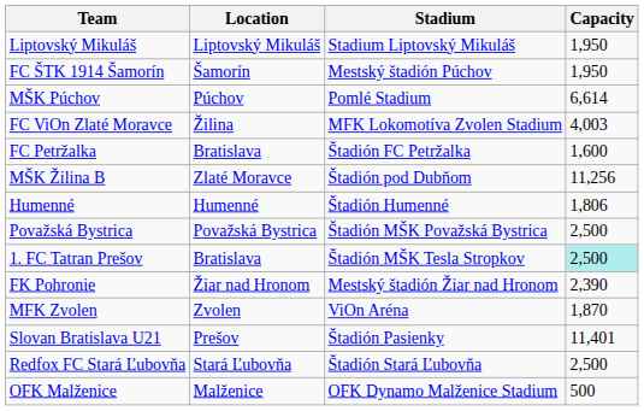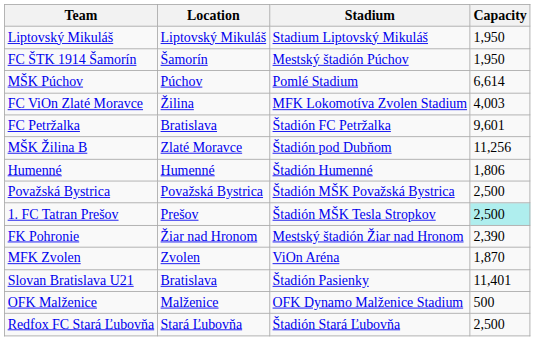 <table class="wikitable sortable" style="text-align:left;">
 <tr>
 <th>Team</th>
 <th>Location</th>
 <th>Stadium</th>
 <th>Capacity</th>
 </tr>
 <tr>
 <td><a href='#'>Liptovský Mikuláš</a></td>
 <td><a href='#'>Liptovský Mikuláš</a></td>
 <td><a href='#'>Stadium Liptovský Mikuláš</a></td>
 <td>1,950</td>
 </tr>
 <tr>
 <td><a href='#'>FC ŠTK 1914 Šamorín</a></td>
 <td><a href='#'>Šamorín</a></td>
 <td><a href='#'>Mestský štadión Púchov</a></td>
 <td>1,950</td>
 </tr>
 <tr>
 <td><a href='#'>MŠK Púchov</a></td>
 <td><a href='#'>Púchov</a></td>
 <td><a href='#'>Pomlé Stadium</a></td>
 <td>6,614</td>
 </tr>
 <tr>
 <td><a href='#'>FC ViOn Zlaté Moravce</a></td>
 <td><a href='#'>Žilina</a></td>
 <td><a href='#'>MFK Lokomotíva Zvolen Stadium</a></td>
 <td>4,003</td>
 </tr>
 <tr>
 <td><a href='#'>FC Petržalka</a></td>
 <td><a href='#'>Bratislava</a></td>
 <td><a href='#'>Štadión FC Petržalka</a></td>
-<td>1,600</td>
+<td>9,601</td>
 </tr>
 <tr>
 <td><a href='#'>MŠK Žilina B</a></td>
 <td><a href='#'>Zlaté Moravce</a></td>
 <td><a href='#'>Štadión pod Dubňom</a></td>
 <td>11,256</td>
 </tr>
 <tr>
 <td><a href='#'>Humenné</a></td>
 <td><a href='#'>Humenné</a></td>
 <td><a href='#'>Štadión Humenné</a></td>
 <td>1,806</td>
 </tr>
 <tr>
 <td><a href='#'>Považská Bystrica</a></td>
 <td><a href='#'>Považská Bystrica</a></td>
 <td><a href='#'>Štadión MŠK Považská Bystrica</a></td>
 <td>2,500</td>
 </tr>
 <tr>
 <td><a href='#'>1. FC Tatran Prešov</a></td>
-<td><a href='#'>Bratislava</a></td>
+<td><a href='#'>Prešov</a></td>
 <td><a href='#'>Štadión MŠK Tesla Stropkov</a></td>
 <td style="background: paleturquoise;">2,500</td>
 </tr>
 <tr>
 <td><a href='#'>FK Pohronie</a></td>
 <td><a href='#'>Žiar nad Hronom</a></td>
 <td><a href='#'>Mestský štadión Žiar nad Hronom</a></td>
 <td>2,390</td>
 </tr>
 <tr>
 <td><a href='#'>MFK Zvolen</a></td>
 <td><a href='#'>Zvolen</a></td>
 <td><a href='#'>ViOn Aréna</a></td>
 <td>1,870</td>
 </tr>
 <tr>
 <td><a href='#'>Slovan Bratislava U21</a></td>
-<td><a href='#'>Prešov</a></td>
+<td><a href='#'>Bratislava</a></td>
 <td><a href='#'>Štadión Pasienky</a></td>
 <td>11,401</td>
+</tr>
+<tr>
+<td><a href='#'>OFK Malženice</a></td>
+<td><a href='#'>Malženice</a></td>
+<td><a href='#'>OFK Dynamo Malženice Stadium</a></td>
+<td>500</td>
 </tr>
 <tr>
 <td><a href='#'>Redfox FC Stará Ľubovňa</a></td>
 <td><a href='#'>Stará Ľubovňa</a></td>
 <td><a href='#'>Štadión Stará Ľubovňa</a></td>
 <td>2,500</td>
 </tr>
-<tr>
-<td><a href='#'>OFK Malženice</a></td>
-<td><a href='#'>Malženice</a></td>
-<td><a href='#'>OFK Dynamo Malženice Stadium</a></td>
-<td>500</td>
-</tr>
 </table>
